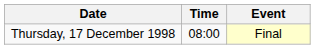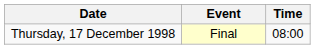 <table class = "wikitable" style="text-align:center;">
 <tr>
 <th width=220>Date</th>
+<th width=100>Event</th>
 <th width=50>Time</th>
-<th width=100>Event</th>
 </tr>
 <tr>
 <td>Thursday, 17 December 1998</td>
+<td bgcolor=ffffcc>Final</td>
 <td>08:00</td>
-<td bgcolor=ffffcc>Final</td>
 </tr>
 </table>
